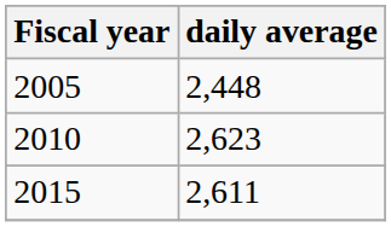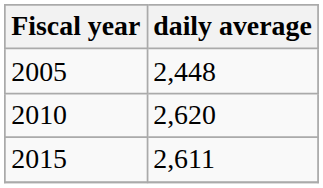 <table class="wikitable">
 <tr>
 <th>Fiscal year</th>
 <th>daily average</th>
 </tr>
 <tr>
 <td>2005</td>
 <td>2,448</td>
 </tr>
 <tr>
 <td>2010</td>
-<td>2,623</td>
+<td>2,620</td>
 </tr>
 <tr>
 <td>2015</td>
 <td>2,611</td>
 </tr>
 <tr>
 </tr>
 </table>
